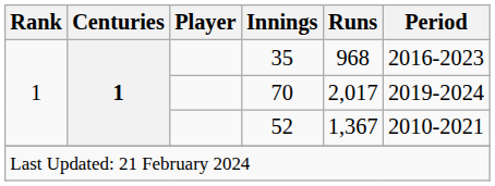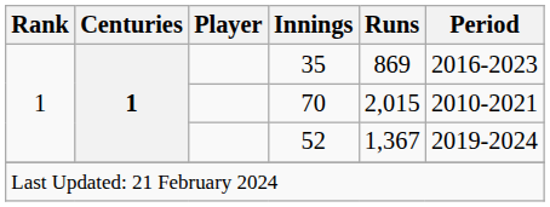 <table class="wikitable plainrowheaders sortable">
 <tr>
 <th scope=col>Rank</th>
 <th scope=col>Centuries</th>
 <th scope=col>Player</th>
 <th scope=col>Innings</th>
 <th scope=col>Runs</th>
 <th scope=col>Period</th>
 </tr>
 <tr>
 <td rowspan="3" align="center">1</td>
 <th rowspan="3" scope="row" style="text-align:center;">1</th>
 <td></td>
 <td align=center>35</td>
-<td align=center>968</td>
+<td align=center>869</td>
 <td>2016-2023</td>
 </tr>
 <tr>
 <td></td>
 <td align=center>70</td>
-<td align=center>2,017</td>
-<td>2019-2024</td>
+<td align=center>2,015</td>
+<td>2010-2021</td>
 </tr>
 <tr>
 <td> </td>
 <td align="center">52</td>
 <td align="center">1,367</td>
-<td>2010-2021</td>
+<td>2019-2024</td>
 </tr>
 <tr>
 </tr>
 <tr class=sortbottom>
 <td colspan=6><small>Last Updated: 21 February 2024</small></td>
 </tr>
 </table>
